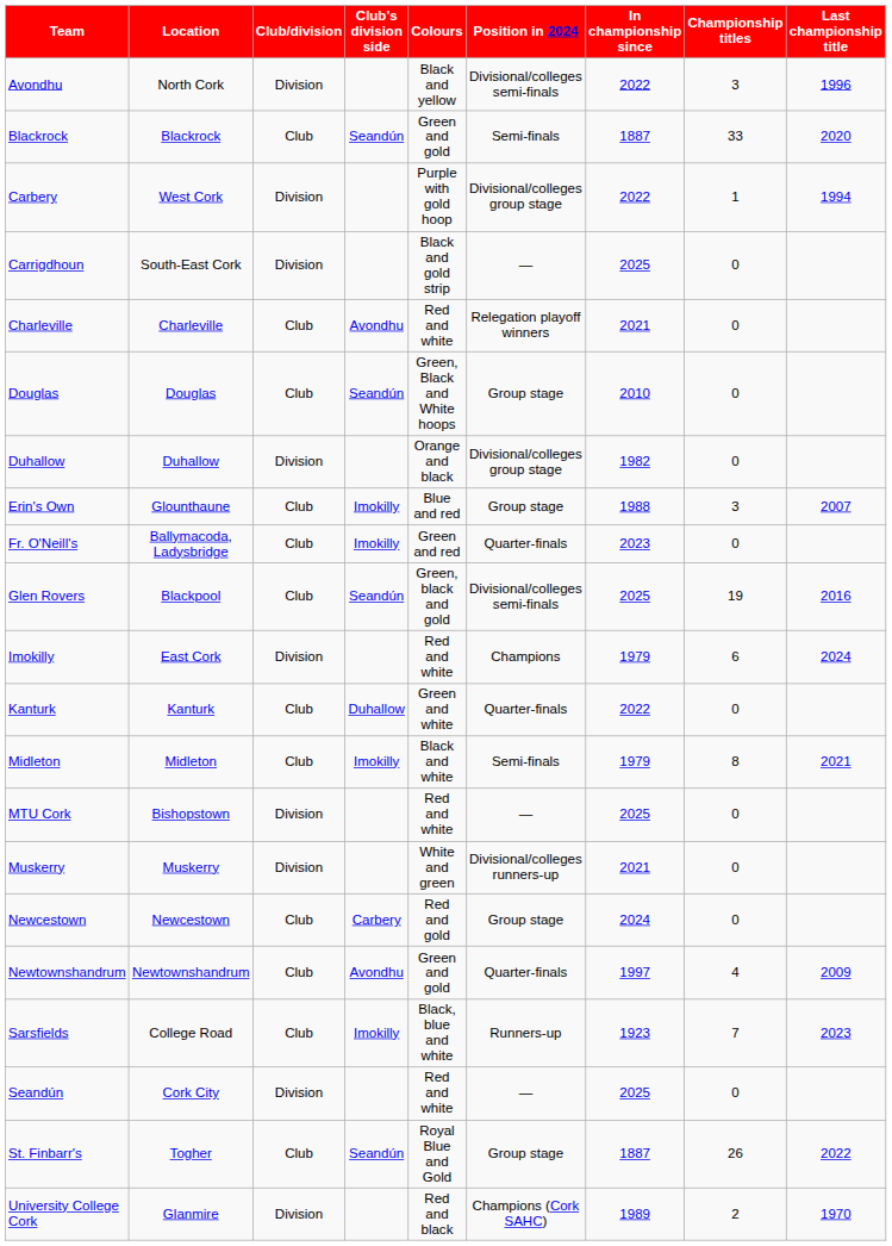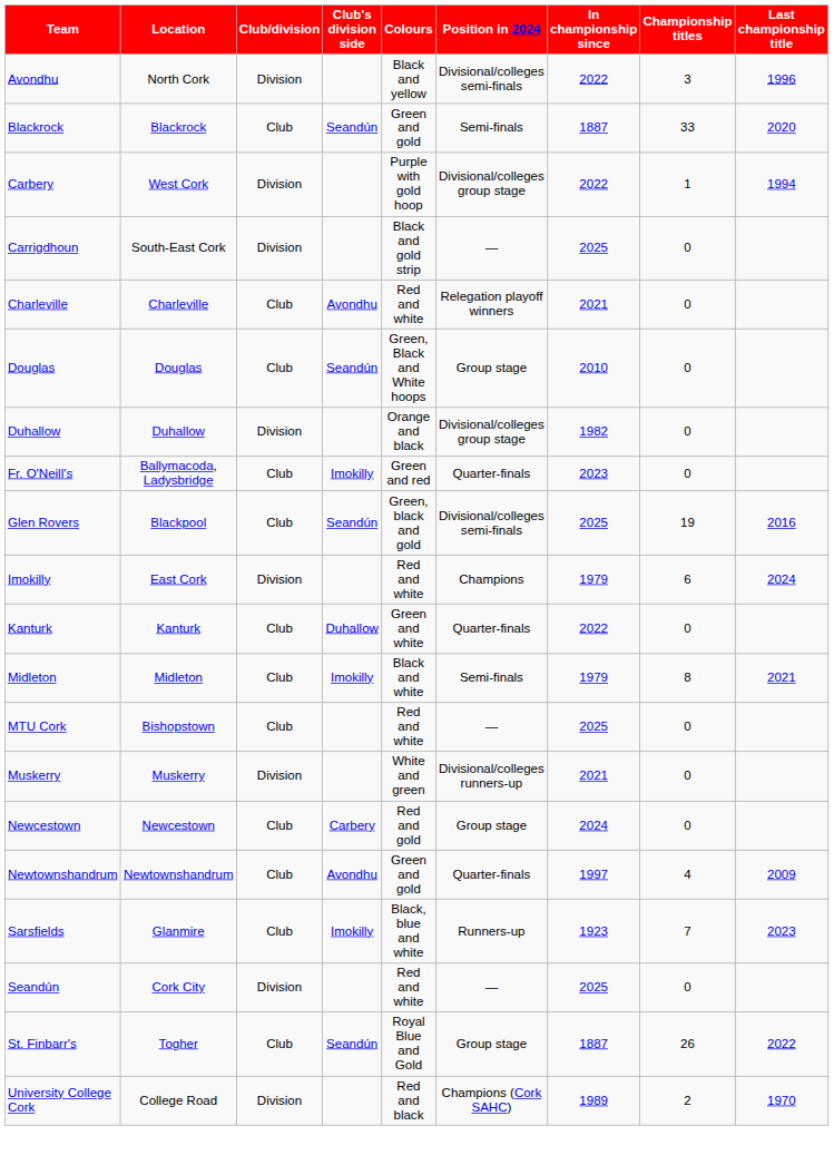 <table class="wikitable sortable" style="text-align:center">
 <tr>
 <th style="background:red;color:white">Team</th>
 <th style="background:red;color:white">Location</th>
 <th style="background:red;color:white">Club/division</th>
 <th style="background:red;color:white">Club's division side</th>
 <th style="background:red;color:white">Colours</th>
 <th style="background:red;color:white">Position in <a href='#'>2024</a></th>
 <th style="background:red;color:white">In championship since</th>
 <th style="background:red;color:white">Championship titles</th>
 <th style="background:red;color:white">Last championship title</th>
 </tr>
 <tr>
 <td style="text-align:left"> <a href='#'>Avondhu</a></td>
 <td>North Cork</td>
 <td>Division</td>
 <td></td>
 <td>Black and yellow</td>
 <td>Divisional/colleges  semi-finals</td>
 <td><a href='#'>2022</a></td>
 <td>3</td>
 <td><a href='#'>1996</a></td>
 </tr>
 <tr>
 <td style="text-align:left"> <a href='#'>Blackrock</a></td>
 <td><a href='#'>Blackrock</a></td>
 <td>Club</td>
 <td><a href='#'>Seandún</a></td>
 <td>Green and gold</td>
 <td>Semi-finals</td>
 <td><a href='#'>1887</a></td>
 <td>33</td>
 <td><a href='#'>2020</a></td>
 </tr>
 <tr>
 <td style="text-align:left"> <a href='#'>Carbery</a></td>
 <td><a href='#'>West Cork</a></td>
 <td>Division</td>
 <td></td>
 <td>Purple with gold hoop</td>
 <td>Divisional/colleges group stage</td>
 <td><a href='#'>2022</a></td>
 <td>1</td>
 <td><a href='#'>1994</a></td>
 </tr>
 <tr>
 <td style="text-align:left"> <a href='#'>Carrigdhoun</a></td>
 <td>South-East Cork</td>
 <td>Division</td>
 <td></td>
 <td>Black and gold strip</td>
 <td>—</td>
 <td><a href='#'>2025</a></td>
 <td>0</td>
 <td></td>
 </tr>
 <tr>
 <td style="text-align:left"> <a href='#'>Charleville</a></td>
 <td><a href='#'>Charleville</a></td>
 <td>Club</td>
 <td><a href='#'>Avondhu</a></td>
 <td>Red and white</td>
 <td>Relegation playoff winners</td>
 <td><a href='#'>2021</a></td>
 <td>0</td>
 <td></td>
 </tr>
 <tr>
 <td style="text-align:left"> <a href='#'>Douglas</a></td>
 <td><a href='#'>Douglas</a></td>
 <td>Club</td>
 <td><a href='#'>Seandún</a></td>
 <td>Green, Black and White hoops</td>
 <td>Group stage</td>
 <td><a href='#'>2010</a></td>
 <td>0</td>
 <td></td>
 </tr>
 <tr>
 <td style="text-align:left"> <a href='#'>Duhallow</a></td>
 <td><a href='#'>Duhallow</a></td>
 <td>Division</td>
 <td></td>
 <td>Orange and black</td>
 <td>Divisional/colleges group stage</td>
 <td><a href='#'>1982</a></td>
 <td>0</td>
 <td></td>
 </tr>
 <tr>
-<td style="text-align:left"> <a href='#'>Erin's Own</a></td>
-<td><a href='#'>Glounthaune</a></td>
-<td>Club</td>
-<td><a href='#'>Imokilly</a></td>
-<td>Blue and red</td>
-<td>Group stage</td>
-<td><a href='#'>1988</a></td>
-<td>3</td>
-<td><a href='#'>2007</a></td>
-</tr>
-<tr>
 <td style="text-align:left"> <a href='#'>Fr. O'Neill's</a></td>
 <td><a href='#'>Ballymacoda</a>, <a href='#'>Ladysbridge</a></td>
 <td>Club</td>
 <td><a href='#'>Imokilly</a></td>
 <td>Green and red</td>
 <td>Quarter-finals</td>
 <td><a href='#'>2023</a></td>
 <td>0</td>
 <td></td>
 </tr>
 <tr>
 <td style="text-align:left"> <a href='#'>Glen Rovers</a></td>
 <td><a href='#'>Blackpool</a></td>
 <td>Club</td>
 <td><a href='#'>Seandún</a></td>
 <td>Green, black and gold</td>
 <td>Divisional/colleges  semi-finals</td>
 <td><a href='#'>2025</a></td>
 <td>19</td>
 <td><a href='#'>2016</a></td>
 </tr>
 <tr>
 <td style="text-align:left"> <a href='#'>Imokilly</a></td>
 <td><a href='#'>East Cork</a></td>
 <td>Division</td>
 <td></td>
 <td>Red and white</td>
 <td>Champions</td>
 <td><a href='#'>1979</a></td>
 <td>6</td>
 <td><a href='#'>2024</a></td>
 </tr>
 <tr>
 <td style="text-align:left"> <a href='#'>Kanturk</a></td>
 <td><a href='#'>Kanturk</a></td>
 <td>Club</td>
 <td><a href='#'>Duhallow</a></td>
 <td>Green and white</td>
 <td>Quarter-finals</td>
 <td><a href='#'>2022</a></td>
 <td>0</td>
 <td></td>
 </tr>
 <tr>
 <td style="text-align:left"> <a href='#'>Midleton</a></td>
 <td><a href='#'>Midleton</a></td>
 <td>Club</td>
 <td><a href='#'>Imokilly</a></td>
 <td>Black and white</td>
 <td>Semi-finals</td>
 <td><a href='#'>1979</a></td>
 <td>8</td>
 <td><a href='#'>2021</a></td>
 </tr>
 <tr>
 <td style="text-align:left"> <a href='#'>MTU Cork</a></td>
 <td><a href='#'>Bishopstown</a></td>
-<td>Division</td>
+<td>Club</td>
 <td></td>
 <td>Red and white</td>
 <td>—</td>
 <td><a href='#'>2025</a></td>
 <td>0</td>
 <td></td>
 </tr>
 <tr>
 <td style="text-align:left"> <a href='#'>Muskerry</a></td>
 <td><a href='#'>Muskerry</a></td>
 <td>Division</td>
 <td></td>
 <td>White and green</td>
 <td>Divisional/colleges  runners-up</td>
 <td><a href='#'>2021</a></td>
 <td>0</td>
 <td></td>
 </tr>
 <tr>
 <td style="text-align:left"> <a href='#'>Newcestown</a></td>
 <td><a href='#'>Newcestown</a></td>
 <td>Club</td>
 <td><a href='#'>Carbery</a></td>
 <td>Red and gold</td>
 <td>Group stage</td>
 <td><a href='#'>2024</a></td>
 <td>0</td>
 <td></td>
 </tr>
 <tr>
 <td style="text-align:left"> <a href='#'>Newtownshandrum</a></td>
 <td><a href='#'>Newtownshandrum</a></td>
 <td>Club</td>
 <td><a href='#'>Avondhu</a></td>
 <td>Green and gold</td>
 <td>Quarter-finals</td>
 <td><a href='#'>1997</a></td>
 <td>4</td>
 <td><a href='#'>2009</a></td>
 </tr>
 <tr>
 <td style="text-align:left"> <a href='#'>Sarsfields</a></td>
-<td>College Road</td>
+<td><a href='#'>Glanmire</a></td>
 <td>Club</td>
 <td><a href='#'>Imokilly</a></td>
 <td>Black, blue and white</td>
 <td>Runners-up</td>
 <td><a href='#'>1923</a></td>
 <td>7</td>
 <td><a href='#'>2023</a></td>
 </tr>
 <tr>
 <td style="text-align:left"> <a href='#'>Seandún</a></td>
 <td><a href='#'>Cork City</a></td>
 <td>Division</td>
 <td></td>
 <td>Red and white</td>
 <td>—</td>
 <td><a href='#'>2025</a></td>
 <td>0</td>
 <td></td>
 </tr>
 <tr>
 <td style="text-align:left"> <a href='#'>St. Finbarr's</a></td>
 <td><a href='#'>Togher</a></td>
 <td>Club</td>
 <td><a href='#'>Seandún</a></td>
 <td>Royal Blue and Gold</td>
 <td>Group stage</td>
 <td><a href='#'>1887</a></td>
 <td>26</td>
 <td><a href='#'>2022</a></td>
 </tr>
 <tr>
 <td style="text-align:left"> <a href='#'>University College Cork</a></td>
-<td><a href='#'>Glanmire</a></td>
+<td>College Road</td>
 <td>Division</td>
 <td></td>
 <td>Red and black</td>
 <td>Champions (<a href='#'>Cork SAHC</a>)</td>
 <td><a href='#'>1989</a></td>
 <td>2</td>
 <td><a href='#'>1970</a></td>
 </tr>
 </table>
